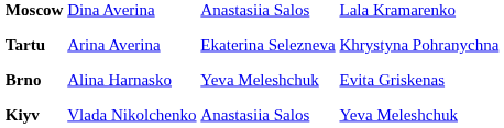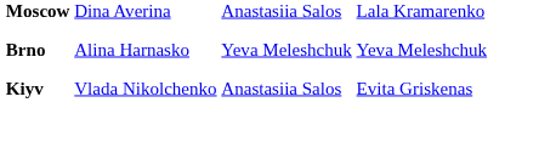 <table>
 <tr>
 <th scope=row style="text-align:left">Moscow</th>
 <td style="height:30px;"> <a href='#'>Dina Averina</a></td>
 <td style="height:30px;"> <a href='#'>Anastasiia Salos</a></td>
 <td style="height:30px;"> <a href='#'>Lala Kramarenko</a></td>
 </tr>
 <tr>
-<th scope=row style="text-align:left">Tartu</th>
-<td style="height:30px;"> <a href='#'>Arina Averina</a></td>
-<td style="height:30px;"> <a href='#'>Ekaterina Selezneva</a></td>
-<td style="height:30px;"> <a href='#'>Khrystyna Pohranychna</a></td>
-</tr>
-<tr>
 <th scope=row style="text-align:left">Brno</th>
 <td style="height:30px;"> <a href='#'>Alina Harnasko</a></td>
 <td style="height:30px;"> <a href='#'>Yeva Meleshchuk</a></td>
-<td style="height:30px;"> <a href='#'>Evita Griskenas</a></td>
+<td style="height:30px;"> <a href='#'>Yeva Meleshchuk</a></td>
 </tr>
 <tr>
 <th scope=row style="text-align:left">Kiyv</th>
 <td style="height:30px;"> <a href='#'>Vlada Nikolchenko</a></td>
 <td style="height:30px;"> <a href='#'>Anastasiia Salos</a></td>
-<td style="height:30px;"> <a href='#'>Yeva Meleshchuk</a></td>
+<td style="height:30px;"> <a href='#'>Evita Griskenas</a></td>
 </tr>
 <tr>
 </tr>
 </table>
